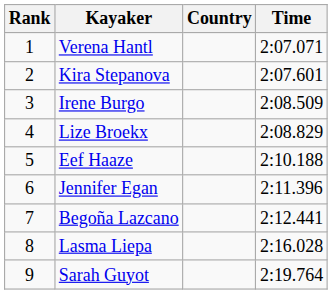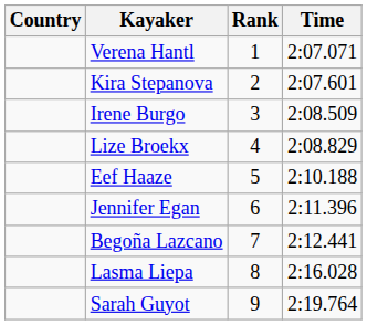 <table class="wikitable" style="text-align:center">
 <tr>
+<th>Country</th>
+<th>Kayaker</th>
 <th>Rank</th>
-<th>Kayaker</th>
-<th>Country</th>
 <th>Time</th>
 </tr>
 <tr>
+<td align="left"></td>
+<td align="left"><a href='#'>Verena Hantl</a></td>
 <td>1</td>
-<td align="left"><a href='#'>Verena Hantl</a></td>
-<td align="left"></td>
 <td>2:07.071</td>
 </tr>
 <tr>
+<td align="left"></td>
+<td align="left"><a href='#'>Kira Stepanova</a></td>
 <td>2</td>
-<td align="left"><a href='#'>Kira Stepanova</a></td>
-<td align="left"></td>
 <td>2:07.601</td>
 </tr>
 <tr>
+<td align="left"></td>
+<td align="left"><a href='#'>Irene Burgo</a></td>
 <td>3</td>
-<td align="left"><a href='#'>Irene Burgo</a></td>
-<td align="left"></td>
 <td>2:08.509</td>
 </tr>
 <tr>
+<td align="left"></td>
+<td align="left"><a href='#'>Lize Broekx</a></td>
 <td>4</td>
-<td align="left"><a href='#'>Lize Broekx</a></td>
-<td align="left"></td>
 <td>2:08.829</td>
 </tr>
 <tr>
+<td align="left"></td>
+<td align="left"><a href='#'>Eef Haaze</a></td>
 <td>5</td>
-<td align="left"><a href='#'>Eef Haaze</a></td>
-<td align="left"></td>
 <td>2:10.188</td>
 </tr>
 <tr>
+<td align="left"></td>
+<td align="left"><a href='#'>Jennifer Egan</a></td>
 <td>6</td>
-<td align="left"><a href='#'>Jennifer Egan</a></td>
-<td align="left"></td>
 <td>2:11.396</td>
 </tr>
 <tr>
+<td align="left"></td>
+<td align="left"><a href='#'>Begoña Lazcano</a></td>
 <td>7</td>
-<td align="left"><a href='#'>Begoña Lazcano</a></td>
-<td align="left"></td>
 <td>2:12.441</td>
 </tr>
 <tr>
+<td align="left"></td>
+<td align="left"><a href='#'>Lasma Liepa</a></td>
 <td>8</td>
-<td align="left"><a href='#'>Lasma Liepa</a></td>
-<td align="left"></td>
 <td>2:16.028</td>
 </tr>
 <tr>
+<td align="left"></td>
+<td align="left"><a href='#'>Sarah Guyot</a></td>
 <td>9</td>
-<td align="left"><a href='#'>Sarah Guyot</a></td>
-<td align="left"></td>
 <td>2:19.764</td>
 </tr>
 </table>
